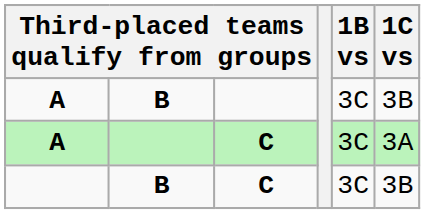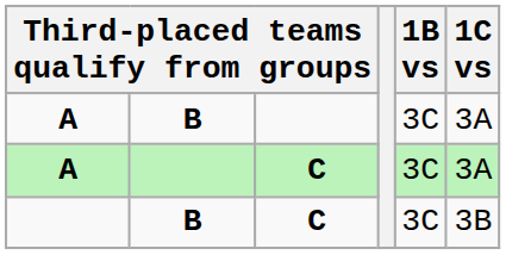 <table class="wikitable" style="text-align:center">
 <tr>
 <th colspan=3>Third-placed teams<br>qualify from groups</th>
 <th rowspan=4></th>
 <th>1B<br>vs</th>
 <th>1C<br>vs</th>
 </tr>
 <tr>
 <td><strong>A</strong></td>
 <td><strong>B</strong></td>
 <td></td>
 <td>3C</td>
-<td>3B</td>
+<td>3A</td>
 </tr>
 <tr style="background:#BBF3BB;">
 <td><strong>A</strong></td>
 <td></td>
 <td><strong>C</strong></td>
 <td>3C</td>
 <td>3A</td>
 </tr>
 <tr>
 <td></td>
 <td><strong>B</strong></td>
 <td><strong>C</strong></td>
 <td>3C</td>
 <td>3B</td>
 </tr>
 </table>
